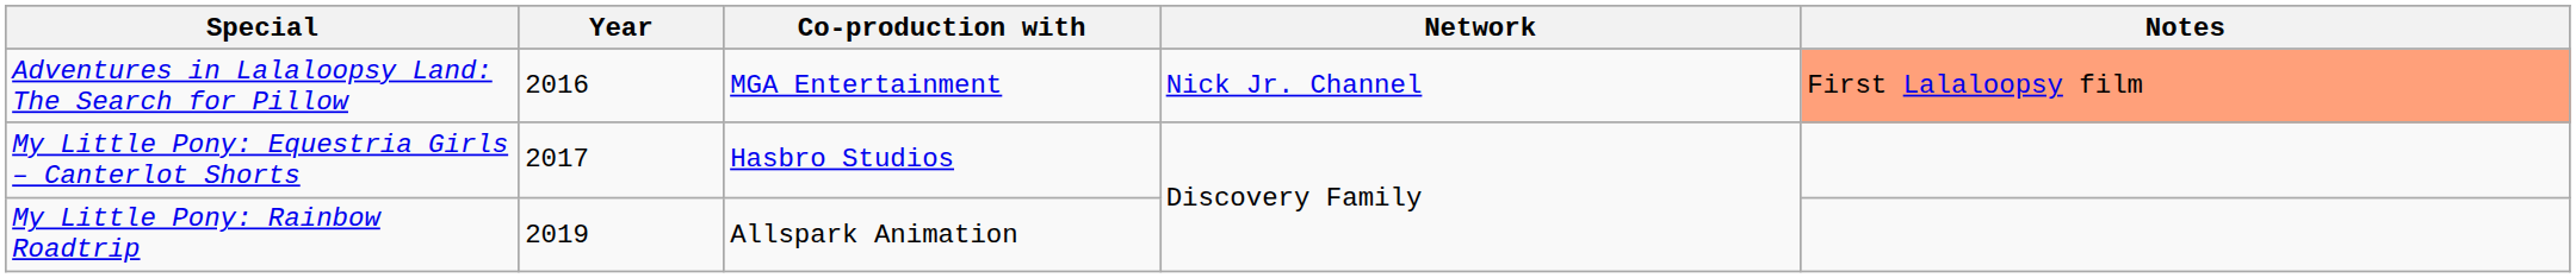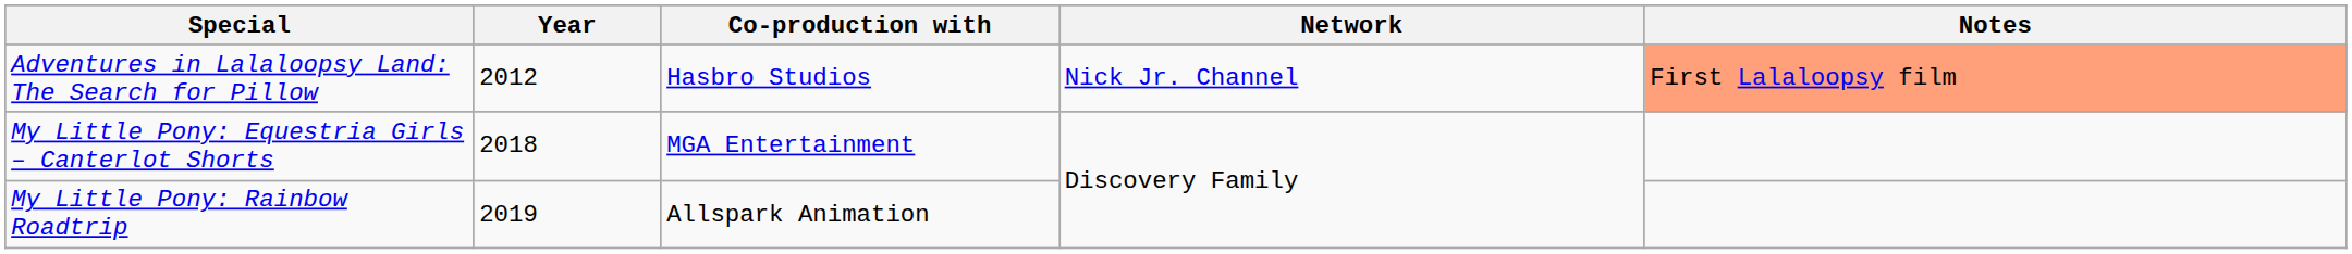 <table class="wikitable sortable" style="width: auto style="width:75%; table-layout: fixed">
 <tr>
 <th style="width:20%;">Special</th>
 <th style="width:8%;">Year</th>
 <th style="width:17%;">Co-production with</th>
 <th style="width:25%;">Network</th>
 <th style="width:30%;" class="unsortable">Notes</th>
 </tr>
 <tr>
 <td><em><a href='#'>Adventures in Lalaloopsy Land: The Search for Pillow</a></em></td>
-<td>2016</td>
-<td><a href='#'>MGA Entertainment</a></td>
+<td>2012</td>
+<td><a href='#'>Hasbro Studios</a></td>
 <td><a href='#'>Nick Jr. Channel</a></td>
 <td style="background: lightsalmon;">First <a href='#'>Lalaloopsy</a> film</td>
 </tr>
 <tr>
 <td><em><a href='#'>My Little Pony: Equestria Girls – Canterlot Shorts</a></em></td>
-<td>2017</td>
-<td><a href='#'>Hasbro Studios</a></td>
+<td>2018</td>
+<td><a href='#'>MGA Entertainment</a></td>
 <td rowspan="2">Discovery Family</td>
 <td></td>
 </tr>
 <tr>
 <td><em><a href='#'>My Little Pony: Rainbow Roadtrip</a></em></td>
 <td>2019</td>
 <td>Allspark Animation</td>
 <td></td>
 </tr>
 </table>
